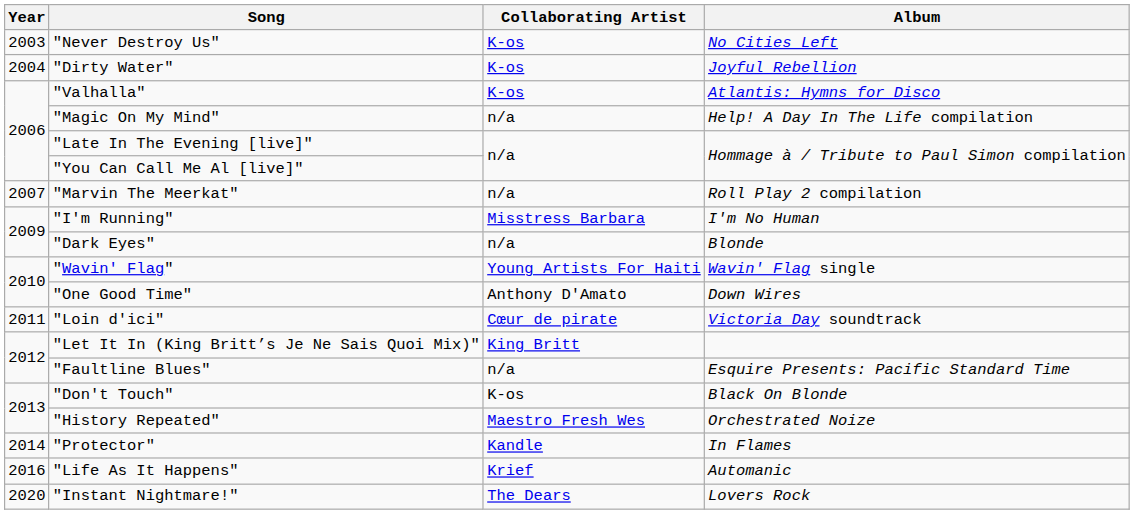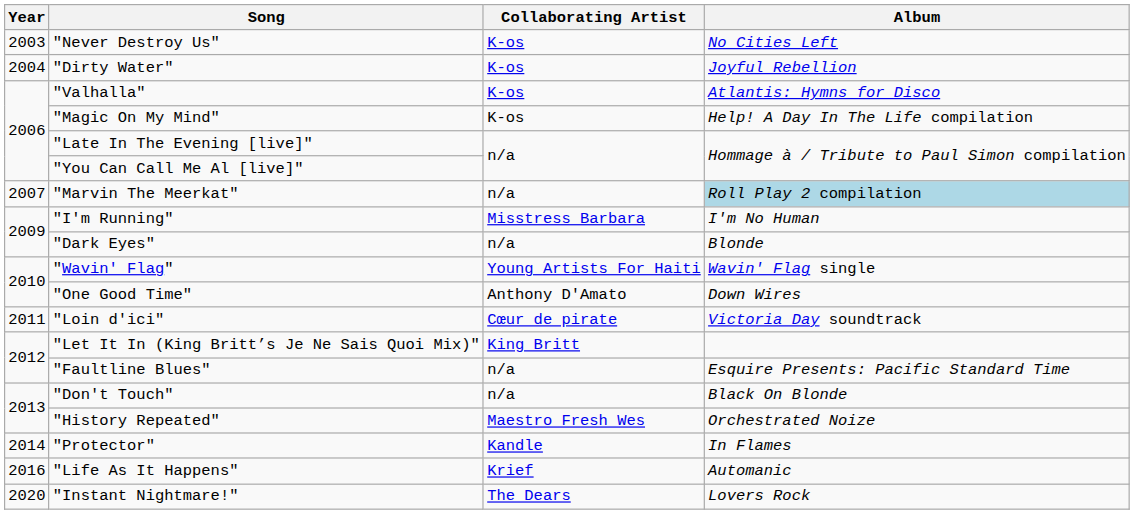 <table class="wikitable">
 <tr>
 <th>Year</th>
 <th>Song</th>
 <th>Collaborating Artist</th>
 <th>Album</th>
 </tr>
 <tr>
 <td>2003</td>
 <td>"Never Destroy Us"</td>
 <td><a href='#'>K-os</a></td>
 <td><em><a href='#'>No Cities Left</a></em></td>
 </tr>
 <tr>
 <td>2004</td>
 <td>"Dirty Water"</td>
 <td><a href='#'>K-os</a></td>
 <td><em><a href='#'>Joyful Rebellion</a></em></td>
 </tr>
 <tr>
 <td rowspan="4">2006</td>
 <td>"Valhalla"</td>
 <td><a href='#'>K-os</a></td>
 <td><em><a href='#'>Atlantis: Hymns for Disco</a></em></td>
 </tr>
 <tr>
 <td>"Magic On My Mind"</td>
-<td>n/a</td>
+<td>K-os</td>
 <td><em>Help! A Day In The Life</em> compilation</td>
 </tr>
 <tr>
 <td>"Late In The Evening [live]"</td>
 <td rowspan=2>n/a</td>
 <td rowspan=2><em>Hommage à / Tribute to Paul Simon</em> compilation</td>
 </tr>
 <tr>
 <td>"You Can Call Me Al [live]"</td>
 </tr>
 <tr>
 <td rowspan="1">2007</td>
 <td>"Marvin The Meerkat"</td>
 <td>n/a</td>
-<td><em>Roll Play 2</em> compilation</td>
+<td style="background: lightblue;"><em>Roll Play 2</em> compilation</td>
 </tr>
 <tr>
 <td rowspan="2">2009</td>
 <td>"I'm Running"</td>
 <td><a href='#'>Misstress Barbara</a></td>
 <td><em>I'm No Human</em></td>
 </tr>
 <tr>
 <td>"Dark Eyes"</td>
 <td>n/a</td>
 <td><em>Blonde</em></td>
 </tr>
 <tr>
 <td rowspan="2">2010</td>
 <td>"<a href='#'>Wavin' Flag</a>"</td>
 <td><a href='#'>Young Artists For Haiti</a></td>
 <td><em><a href='#'>Wavin' Flag</a></em> single</td>
 </tr>
 <tr>
 <td>"One Good Time"</td>
 <td>Anthony D'Amato</td>
 <td><em>Down Wires</em></td>
 </tr>
 <tr>
 <td rowspan="1">2011</td>
 <td>"Loin d'ici"</td>
 <td><a href='#'>Cœur de pirate</a></td>
 <td><em><a href='#'>Victoria Day</a></em> soundtrack</td>
 </tr>
 <tr>
 <td rowspan="2">2012</td>
 <td>"Let It In (King Britt’s Je Ne Sais Quoi Mix)"</td>
 <td><a href='#'>King Britt</a></td>
 <td></td>
 </tr>
 <tr>
 <td>"Faultline Blues"</td>
 <td>n/a</td>
 <td><em>Esquire Presents: Pacific Standard Time</em></td>
 </tr>
 <tr>
 <td rowspan="2">2013</td>
 <td>"Don't Touch"</td>
-<td>K-os</td>
+<td>n/a</td>
 <td><em>Black On Blonde</em></td>
 </tr>
 <tr>
 <td>"History Repeated"</td>
 <td><a href='#'>Maestro Fresh Wes</a></td>
 <td><em>Orchestrated Noize</em></td>
 </tr>
 <tr>
 <td rowspan="1">2014</td>
 <td>"Protector"</td>
 <td><a href='#'>Kandle</a></td>
 <td><em>In Flames</em></td>
 </tr>
 <tr>
 <td rowspan="1">2016</td>
 <td>"Life As It Happens"</td>
 <td><a href='#'>Krief</a></td>
 <td><em>Automanic</em></td>
 </tr>
 <tr>
 <td rowspan="1">2020</td>
 <td>"Instant Nightmare!"</td>
 <td><a href='#'>The Dears</a></td>
 <td><em>Lovers Rock</em></td>
 </tr>
 </table>
